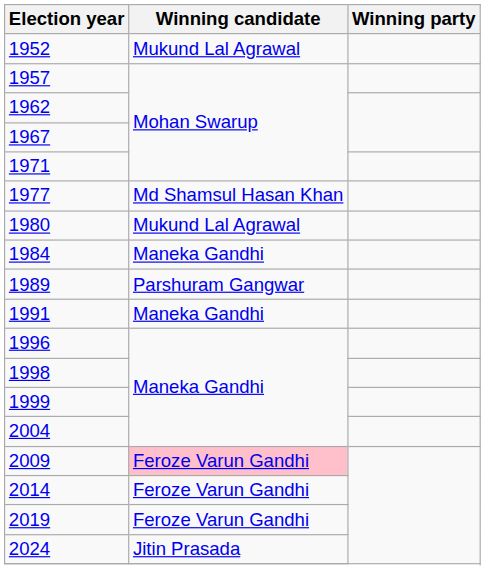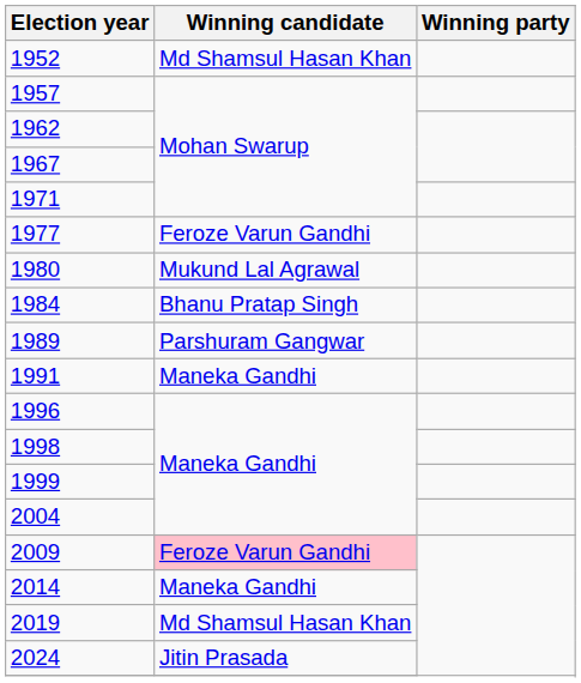 <table class="wikitable sortable static-row-numbers static-row-header-text col1center hover-highlight">
 <tr>
 <th>Election year</th>
 <th>Winning candidate</th>
 <th colspan=2>Winning party</th>
 </tr>
 <tr>
 <td><a href='#'>1952</a></td>
-<td><a href='#'>Mukund Lal Agrawal</a></td>
+<td><a href='#'>Md Shamsul Hasan Khan</a></td>
 <td></td>
 </tr>
 <tr>
 <td><a href='#'>1957</a></td>
 <td rowspan="4"><a href='#'>Mohan Swarup</a></td>
 <td></td>
 </tr>
 <tr>
 <td><a href='#'>1962</a></td>
 </tr>
 <tr>
 <td><a href='#'>1967</a></td>
 </tr>
 <tr>
 <td><a href='#'>1971</a></td>
 <td></td>
 </tr>
 <tr>
 <td><a href='#'>1977</a></td>
-<td><a href='#'>Md Shamsul Hasan Khan</a></td>
+<td><a href='#'>Feroze Varun Gandhi</a></td>
 <td></td>
 </tr>
 <tr>
 <td><a href='#'>1980</a></td>
 <td><a href='#'>Mukund Lal Agrawal</a></td>
 <td></td>
 </tr>
 <tr>
 <td><a href='#'>1984</a></td>
-<td><a href='#'>Maneka Gandhi</a></td>
+<td><a href='#'>Bhanu Pratap Singh</a></td>
 </tr>
 <tr>
 <td><a href='#'>1989</a></td>
 <td><a href='#'>Parshuram Gangwar</a></td>
 <td></td>
 </tr>
 <tr>
 <td><a href='#'>1991</a></td>
 <td><a href='#'>Maneka Gandhi</a></td>
 <td></td>
 </tr>
 <tr>
 <td><a href='#'>1996</a></td>
 <td rowspan="4"><a href='#'>Maneka Gandhi</a></td>
 <td></td>
 </tr>
 <tr>
 <td><a href='#'>1998</a></td>
 <td></td>
 </tr>
 <tr>
 <td><a href='#'>1999</a></td>
 </tr>
 <tr>
 <td><a href='#'>2004</a></td>
 <td></td>
 </tr>
 <tr>
 <td><a href='#'>2009</a></td>
 <td style="background: pink;"><a href='#'>Feroze Varun Gandhi</a></td>
 </tr>
 <tr>
 <td><a href='#'>2014</a></td>
-<td><a href='#'>Feroze Varun Gandhi</a></td>
+<td><a href='#'>Maneka Gandhi</a></td>
 </tr>
 <tr>
 <td><a href='#'>2019</a></td>
-<td><a href='#'>Feroze Varun Gandhi</a></td>
+<td><a href='#'>Md Shamsul Hasan Khan</a></td>
 </tr>
 <tr>
 <td><a href='#'>2024</a></td>
 <td><a href='#'>Jitin Prasada</a></td>
 </tr>
 <tr>
 </tr>
 </table>
